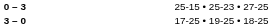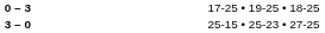 <table width=100% cellspacing=1>
 <tr>
 <th width=20%></th>
 <th width=12%></th>
 <th width=20%></th>
 <th width=33%></th>
 <td></td>
 </tr>
 <tr style=font-size:90%>
 <td align=right></td>
 <td align=center><strong>0 – 3</strong></td>
 <td></td>
-<td>25-15 • 25-23 • 27-25</td>
+<td>17-25 • 19-25 • 18-25</td>
 <td></td>
 </tr>
 <tr style=font-size:90%>
 <td align=right></td>
 <td align=center><strong>3 – 0</strong></td>
 <td></td>
-<td>17-25 • 19-25 • 18-25</td>
+<td>25-15 • 25-23 • 27-25</td>
 </tr>
 </table>
